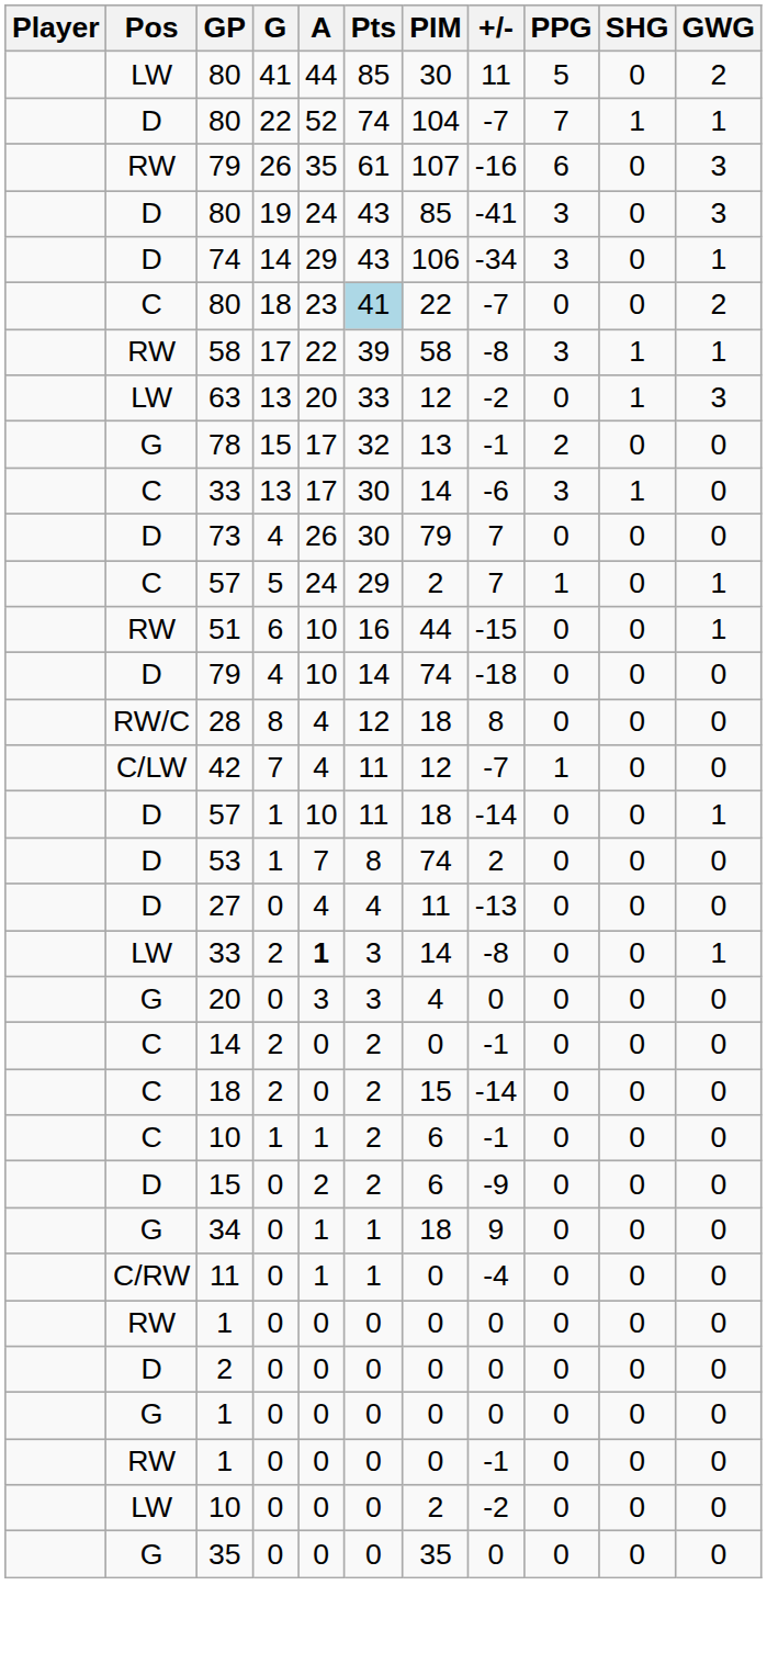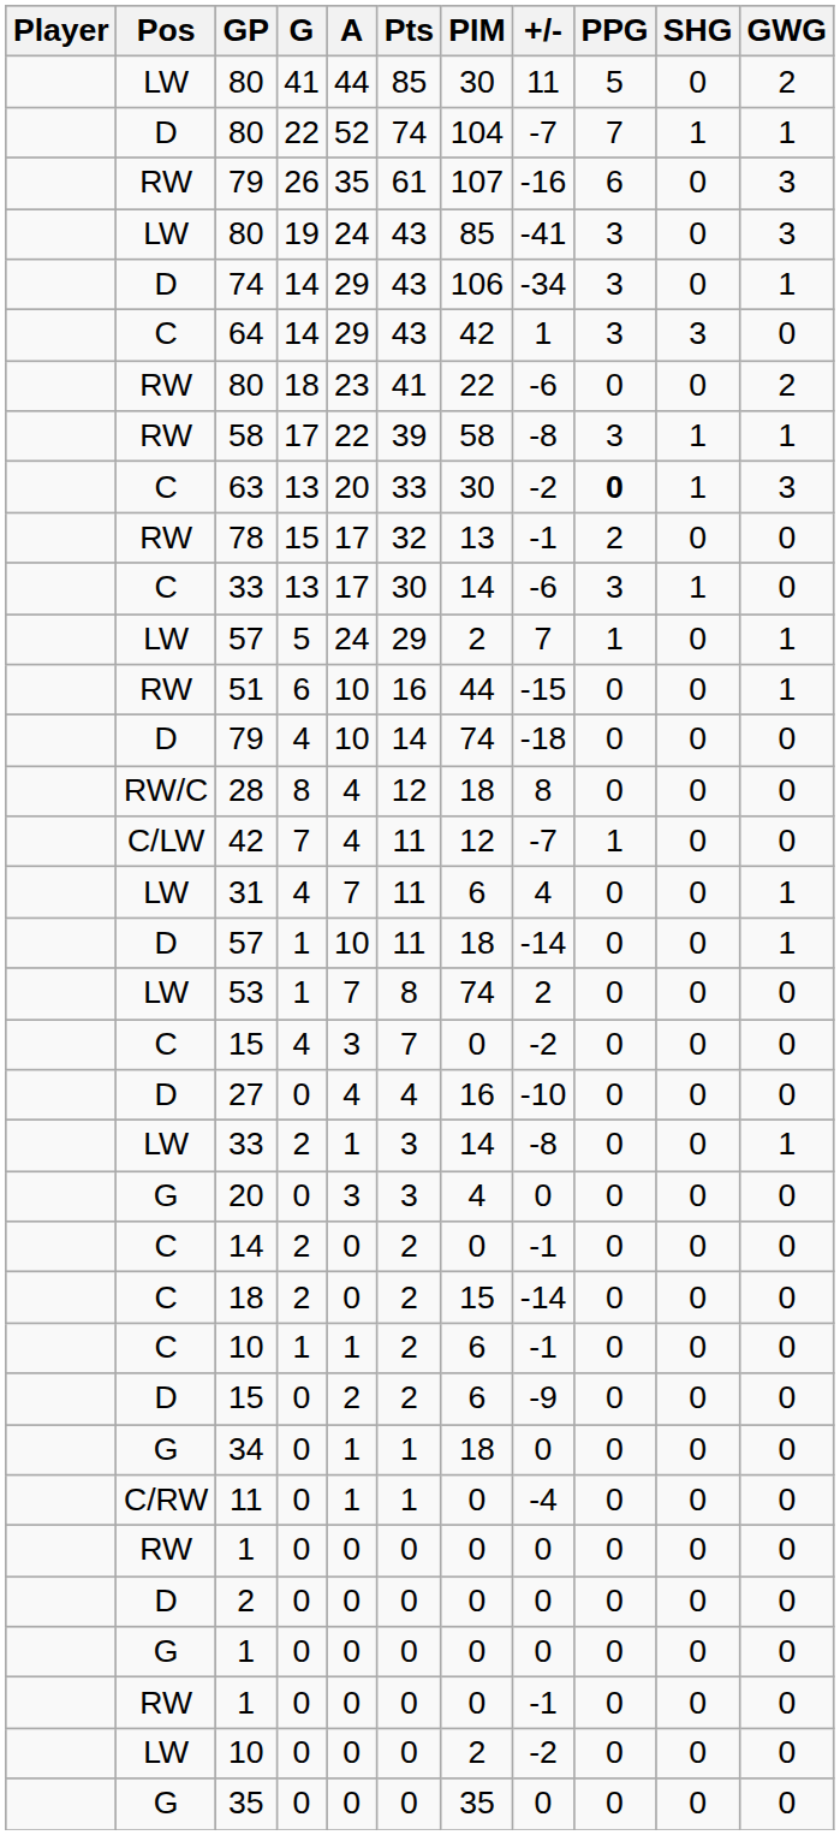 <table class="wikitable sortable" width="60%">
 <tr ALIGN="center">
 <th bgcolor="#DDDDFF" width="10%">Player</th>
 <th bgcolor="#DDDDFF" width="3%" title="Position">Pos</th>
 <th bgcolor="#DDDDFF" width="5%" title="Games played">GP</th>
 <th bgcolor="#DDDDFF" width="5%" title="Goals">G</th>
 <th bgcolor="#DDDDFF" width="5%" title="Assists">A</th>
 <th bgcolor="#DDDDFF" width="5%" title="Points">Pts</th>
 <th bgcolor="#DDDDFF" width="5%" title="Penalties in Minutes">PIM</th>
 <th bgcolor="#DDDDFF" width="5%" title="Plus/Minus">+/-</th>
 <th bgcolor="#DDDDFF" width="5%" title="Power Play Goals">PPG</th>
 <th bgcolor="#DDDDFF" width="5%" title="Short-handed Goals">SHG</th>
 <th bgcolor="#DDDDFF" width="5%" title="Game-winning Goals">GWG</th>
 </tr>
 <tr align="center">
 <td align="right"></td>
 <td>LW</td>
 <td>80</td>
 <td>41</td>
 <td>44</td>
 <td>85</td>
 <td>30</td>
 <td>11</td>
 <td>5</td>
 <td>0</td>
 <td>2</td>
 </tr>
 <tr align="center">
 <td align="right"></td>
 <td>D</td>
 <td>80</td>
 <td>22</td>
 <td>52</td>
 <td>74</td>
 <td>104</td>
 <td>-7</td>
 <td>7</td>
 <td>1</td>
 <td>1</td>
 </tr>
 <tr align="center">
 <td align="right"></td>
 <td>RW</td>
 <td>79</td>
 <td>26</td>
 <td>35</td>
 <td>61</td>
 <td>107</td>
 <td>-16</td>
 <td>6</td>
 <td>0</td>
 <td>3</td>
 </tr>
 <tr align="center">
 <td align="right"></td>
-<td>D</td>
+<td>LW</td>
 <td>80</td>
 <td>19</td>
 <td>24</td>
 <td>43</td>
 <td>85</td>
 <td>-41</td>
 <td>3</td>
 <td>0</td>
 <td>3</td>
 </tr>
 <tr align="center">
 <td align="right"></td>
 <td>D</td>
 <td>74</td>
 <td>14</td>
 <td>29</td>
 <td>43</td>
 <td>106</td>
 <td>-34</td>
 <td>3</td>
 <td>0</td>
 <td>1</td>
 </tr>
 <tr align="center">
 <td align="right"></td>
 <td>C</td>
+<td>64</td>
+<td>14</td>
+<td>29</td>
+<td>43</td>
+<td>42</td>
+<td>1</td>
+<td>3</td>
+<td>3</td>
+<td>0</td>
+</tr>
+<tr align="center">
+<td align="right"></td>
+<td>RW</td>
 <td>80</td>
 <td>18</td>
 <td>23</td>
-<td style="background: lightblue;">41</td>
+<td>41</td>
 <td>22</td>
-<td>-7</td>
+<td>-6</td>
 <td>0</td>
 <td>0</td>
 <td>2</td>
 </tr>
 <tr align="center">
 <td align="right"></td>
 <td>RW</td>
 <td>58</td>
 <td>17</td>
 <td>22</td>
 <td>39</td>
 <td>58</td>
 <td>-8</td>
 <td>3</td>
 <td>1</td>
 <td>1</td>
 </tr>
 <tr align="center">
 <td align="right"></td>
-<td>LW</td>
+<td>C</td>
 <td>63</td>
 <td>13</td>
 <td>20</td>
 <td>33</td>
-<td>12</td>
+<td>30</td>
 <td>-2</td>
-<td>0</td>
+<td><strong>0</strong></td>
 <td>1</td>
 <td>3</td>
 </tr>
 <tr align="center">
 <td align="right"></td>
-<td>G</td>
+<td>RW</td>
 <td>78</td>
 <td>15</td>
 <td>17</td>
 <td>32</td>
 <td>13</td>
 <td>-1</td>
 <td>2</td>
 <td>0</td>
 <td>0</td>
 </tr>
 <tr align="center">
 <td align="right"></td>
 <td>C</td>
 <td>33</td>
 <td>13</td>
 <td>17</td>
 <td>30</td>
 <td>14</td>
 <td>-6</td>
 <td>3</td>
 <td>1</td>
 <td>0</td>
 </tr>
 <tr align="center">
 <td align="right"></td>
-<td>D</td>
-<td>73</td>
-<td>4</td>
-<td>26</td>
-<td>30</td>
-<td>79</td>
-<td>7</td>
-<td>0</td>
-<td>0</td>
-<td>0</td>
-</tr>
-<tr align="center">
-<td align="right"></td>
-<td>C</td>
+<td>LW</td>
 <td>57</td>
 <td>5</td>
 <td>24</td>
 <td>29</td>
 <td>2</td>
 <td>7</td>
 <td>1</td>
 <td>0</td>
 <td>1</td>
 </tr>
 <tr align="center">
 <td align="right"></td>
 <td>RW</td>
 <td>51</td>
 <td>6</td>
 <td>10</td>
 <td>16</td>
 <td>44</td>
 <td>-15</td>
 <td>0</td>
 <td>0</td>
 <td>1</td>
 </tr>
 <tr align="center">
 <td align="right"></td>
 <td>D</td>
 <td>79</td>
 <td>4</td>
 <td>10</td>
 <td>14</td>
 <td>74</td>
 <td>-18</td>
 <td>0</td>
 <td>0</td>
 <td>0</td>
 </tr>
 <tr align="center">
 <td align="right"></td>
 <td>RW/C</td>
 <td>28</td>
 <td>8</td>
 <td>4</td>
 <td>12</td>
 <td>18</td>
 <td>8</td>
 <td>0</td>
 <td>0</td>
 <td>0</td>
 </tr>
 <tr align="center">
 <td align="right"></td>
 <td>C/LW</td>
 <td>42</td>
 <td>7</td>
 <td>4</td>
 <td>11</td>
 <td>12</td>
 <td>-7</td>
 <td>1</td>
 <td>0</td>
 <td>0</td>
 </tr>
 <tr align="center">
 <td align="right"></td>
+<td>LW</td>
+<td>31</td>
+<td>4</td>
+<td>7</td>
+<td>11</td>
+<td>6</td>
+<td>4</td>
+<td>0</td>
+<td>0</td>
+<td>1</td>
+</tr>
+<tr align="center">
+<td align="right"></td>
 <td>D</td>
 <td>57</td>
 <td>1</td>
 <td>10</td>
 <td>11</td>
 <td>18</td>
 <td>-14</td>
 <td>0</td>
 <td>0</td>
 <td>1</td>
 </tr>
 <tr align="center">
 <td align="right"></td>
-<td>D</td>
+<td>LW</td>
 <td>53</td>
 <td>1</td>
 <td>7</td>
 <td>8</td>
 <td>74</td>
 <td>2</td>
 <td>0</td>
 <td>0</td>
 <td>0</td>
 </tr>
 <tr align="center">
 <td align="right"></td>
+<td>C</td>
+<td>15</td>
+<td>4</td>
+<td>3</td>
+<td>7</td>
+<td>0</td>
+<td>-2</td>
+<td>0</td>
+<td>0</td>
+<td>0</td>
+</tr>
+<tr align="center">
+<td align="right"></td>
 <td>D</td>
 <td>27</td>
 <td>0</td>
 <td>4</td>
 <td>4</td>
-<td>11</td>
-<td>-13</td>
+<td>16</td>
+<td>-10</td>
 <td>0</td>
 <td>0</td>
 <td>0</td>
 </tr>
 <tr align="center">
 <td align="right"></td>
 <td>LW</td>
 <td>33</td>
 <td>2</td>
-<td><strong>1</strong></td>
+<td>1</td>
 <td>3</td>
 <td>14</td>
 <td>-8</td>
 <td>0</td>
 <td>0</td>
 <td>1</td>
 </tr>
 <tr align="center">
 <td align="right"></td>
 <td>G</td>
 <td>20</td>
 <td>0</td>
 <td>3</td>
 <td>3</td>
 <td>4</td>
 <td>0</td>
 <td>0</td>
 <td>0</td>
 <td>0</td>
 </tr>
 <tr align="center">
 <td align="right"></td>
 <td>C</td>
 <td>14</td>
 <td>2</td>
 <td>0</td>
 <td>2</td>
 <td>0</td>
 <td>-1</td>
 <td>0</td>
 <td>0</td>
 <td>0</td>
 </tr>
 <tr align="center">
 <td align="right"></td>
 <td>C</td>
 <td>18</td>
 <td>2</td>
 <td>0</td>
 <td>2</td>
 <td>15</td>
 <td>-14</td>
 <td>0</td>
 <td>0</td>
 <td>0</td>
 </tr>
 <tr align="center">
 <td align="right"></td>
 <td>C</td>
 <td>10</td>
 <td>1</td>
 <td>1</td>
 <td>2</td>
 <td>6</td>
 <td>-1</td>
 <td>0</td>
 <td>0</td>
 <td>0</td>
 </tr>
 <tr align="center">
 <td align="right"></td>
 <td>D</td>
 <td>15</td>
 <td>0</td>
 <td>2</td>
 <td>2</td>
 <td>6</td>
 <td>-9</td>
 <td>0</td>
 <td>0</td>
 <td>0</td>
 </tr>
 <tr align="center">
 <td align="right"></td>
 <td>G</td>
 <td>34</td>
 <td>0</td>
 <td>1</td>
 <td>1</td>
 <td>18</td>
-<td>9</td>
+<td>0</td>
 <td>0</td>
 <td>0</td>
 <td>0</td>
 </tr>
 <tr align="center">
 <td align="right"></td>
 <td>C/RW</td>
 <td>11</td>
 <td>0</td>
 <td>1</td>
 <td>1</td>
 <td>0</td>
 <td>-4</td>
 <td>0</td>
 <td>0</td>
 <td>0</td>
 </tr>
 <tr align="center">
 <td align="right"></td>
 <td>RW</td>
 <td>1</td>
 <td>0</td>
 <td>0</td>
 <td>0</td>
 <td>0</td>
 <td>0</td>
 <td>0</td>
 <td>0</td>
 <td>0</td>
 </tr>
 <tr align="center">
 <td align="right"></td>
 <td>D</td>
 <td>2</td>
 <td>0</td>
 <td>0</td>
 <td>0</td>
 <td>0</td>
 <td>0</td>
 <td>0</td>
 <td>0</td>
 <td>0</td>
 </tr>
 <tr align="center">
 <td align="right"></td>
 <td>G</td>
 <td>1</td>
 <td>0</td>
 <td>0</td>
 <td>0</td>
 <td>0</td>
 <td>0</td>
 <td>0</td>
 <td>0</td>
 <td>0</td>
 </tr>
 <tr align="center">
 <td align="right"></td>
 <td>RW</td>
 <td>1</td>
 <td>0</td>
 <td>0</td>
 <td>0</td>
 <td>0</td>
 <td>-1</td>
 <td>0</td>
 <td>0</td>
 <td>0</td>
 </tr>
 <tr align="center">
 <td align="right"></td>
 <td>LW</td>
 <td>10</td>
 <td>0</td>
 <td>0</td>
 <td>0</td>
 <td>2</td>
 <td>-2</td>
 <td>0</td>
 <td>0</td>
 <td>0</td>
 </tr>
 <tr align="center">
 <td align="right"></td>
 <td>G</td>
 <td>35</td>
 <td>0</td>
 <td>0</td>
 <td>0</td>
 <td>35</td>
 <td>0</td>
 <td>0</td>
 <td>0</td>
 <td>0</td>
 </tr>
 </table>
